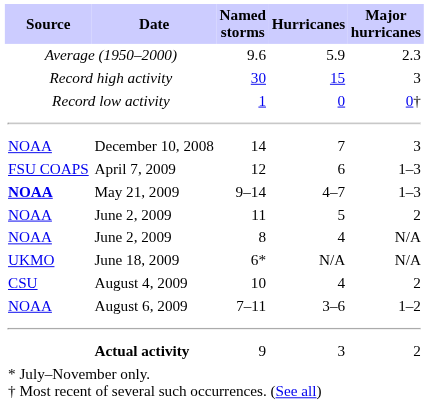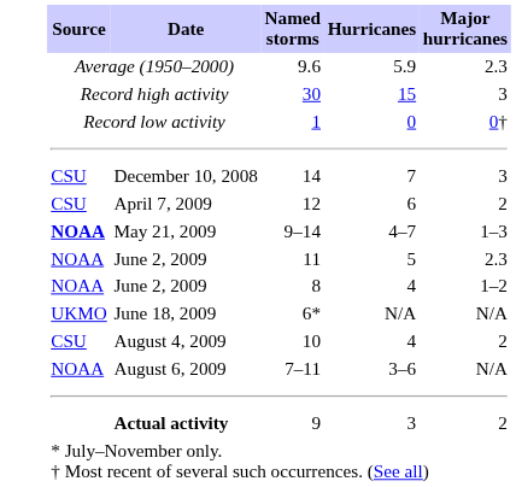 <table class="toccolours" cellspacing=0 cellpadding=3 style="float:right; margin-left:1em; text-align:right; clear: right;">
 <tr style="background:#ccf; text-align:center;">
 <td><strong>Source</strong></td>
 <td><strong>Date</strong></td>
 <td><strong><span>Named<br>storms</span></strong></td>
 <td><strong><span>Hurricanes</span></strong></td>
 <td><strong><span>Major<br>hurricanes</span></strong></td>
 </tr>
 <tr>
 <td style="text-align:center;" colspan="2"><em>Average <span>(1950–2000)</span></em></td>
 <td>9.6</td>
 <td>5.9</td>
 <td>2.3</td>
 </tr>
 <tr>
 <td style="text-align:center;" colspan="2"><em>Record high activity</em></td>
 <td><a href='#'>30</a></td>
 <td><a href='#'>15</a></td>
 <td>3</td>
 </tr>
 <tr>
 <td style="text-align:center;" colspan="2"><em>Record low activity</em></td>
 <td><a href='#'>1</a></td>
 <td><a href='#'>0</a></td>
 <td><a href='#'>0</a>†</td>
 </tr>
 <tr>
 <td colspan="6" style="text-align:center;"><hr></td>
 </tr>
 <tr>
-<td align="left"><a href='#'>NOAA</a></td>
+<td align="left"><a href='#'>CSU</a></td>
 <td align="left">December 10, 2008</td>
 <td>14</td>
 <td>7</td>
 <td>3</td>
 </tr>
 <tr>
-<td align="left"><a href='#'>FSU COAPS</a></td>
+<td align="left"><a href='#'>CSU</a></td>
 <td align="left">April 7, 2009</td>
 <td>12</td>
 <td>6</td>
-<td>1–3</td>
+<td>2</td>
 </tr>
 <tr>
 <td align="left"><strong><a href='#'>NOAA</a></strong></td>
 <td align="left">May 21, 2009</td>
 <td>9–14</td>
 <td>4–7</td>
 <td>1–3</td>
 </tr>
 <tr>
 <td align="left"><a href='#'>NOAA</a></td>
 <td align="left">June 2, 2009</td>
 <td>11</td>
 <td>5</td>
-<td>2</td>
+<td>2.3</td>
 </tr>
 <tr>
 <td align="left"><a href='#'>NOAA</a></td>
 <td align="left">June 2, 2009</td>
 <td>8</td>
 <td>4</td>
-<td>N/A</td>
+<td>1–2</td>
 </tr>
 <tr>
 <td align="left"><a href='#'>UKMO</a></td>
 <td align="left">June 18, 2009</td>
 <td>6*</td>
 <td>N/A</td>
 <td>N/A</td>
 </tr>
 <tr>
 <td align="left"><a href='#'>CSU</a></td>
 <td align="left">August 4, 2009</td>
 <td>10</td>
 <td>4</td>
 <td>2</td>
 </tr>
 <tr>
 <td align="left"><a href='#'>NOAA</a></td>
 <td align="left">August 6, 2009</td>
 <td>7–11</td>
 <td>3–6</td>
-<td>1–2</td>
+<td>N/A</td>
 </tr>
 <tr>
 <td colspan="5" style="text-align:center;"><hr></td>
 </tr>
 <tr>
 <td align="left"></td>
 <td align="left"><strong>Actual activity</strong></td>
 <td>9</td>
 <td>3</td>
 <td>2</td>
 </tr>
 <tr>
 <td style="text-align:left;" colspan="5">* July–November only.<br>† Most recent of several such occurrences. (<a href='#'>See all</a>)</td>
 </tr>
 </table>
